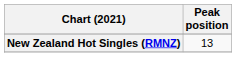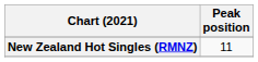 <table class="wikitable sortable plainrowheaders" style="text-align:center">
 <tr>
 <th scope="col">Chart (2021)</th>
 <th scope="col">Peak<br>position</th>
 </tr>
 <tr>
 </tr>
 <tr>
 <th scope="row">New Zealand Hot Singles (<a href='#'>RMNZ</a>)</th>
-<td>13</td>
+<td>11</td>
 </tr>
 <tr>
 </tr>
 <tr>
 </tr>
 </table>
